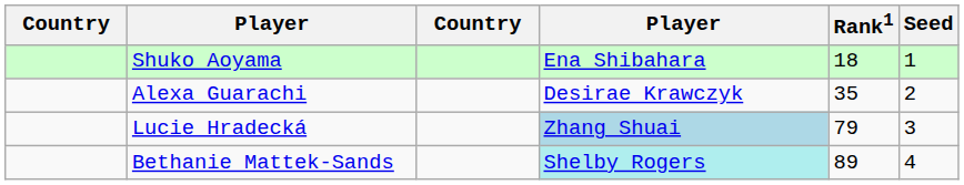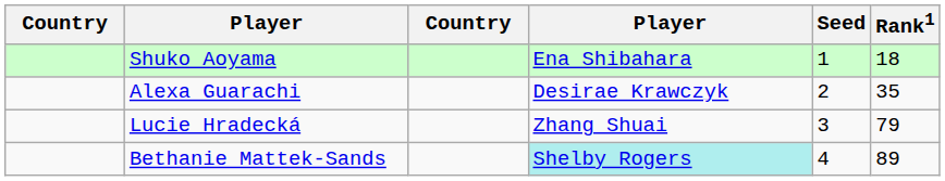 <table class="sortable wikitable">
 <tr>
 <th width="70">Country</th>
 <th width="175">Player</th>
 <th width="70">Country</th>
 <th width="175">Player</th>
+<th>Seed</th>
 <th>Rank<sup>1</sup></th>
-<th>Seed</th>
 </tr>
 <tr style="background:#cfc;">
 <td></td>
 <td><a href='#'>Shuko Aoyama</a></td>
 <td></td>
 <td><a href='#'>Ena Shibahara</a></td>
+<td>1</td>
 <td>18</td>
-<td>1</td>
 </tr>
 <tr>
 <td></td>
 <td><a href='#'>Alexa Guarachi</a></td>
 <td></td>
 <td><a href='#'>Desirae Krawczyk</a></td>
+<td>2</td>
 <td>35</td>
-<td>2</td>
 </tr>
 <tr>
 <td></td>
 <td><a href='#'>Lucie Hradecká</a></td>
 <td></td>
-<td style="background: lightblue;"><a href='#'>Zhang Shuai</a></td>
+<td><a href='#'>Zhang Shuai</a></td>
+<td>3</td>
 <td>79</td>
-<td>3</td>
 </tr>
 <tr>
 <td></td>
 <td><a href='#'>Bethanie Mattek-Sands</a></td>
 <td></td>
 <td style="background: paleturquoise;"><a href='#'>Shelby Rogers</a></td>
+<td>4</td>
 <td>89</td>
-<td>4</td>
 </tr>
 </table>
